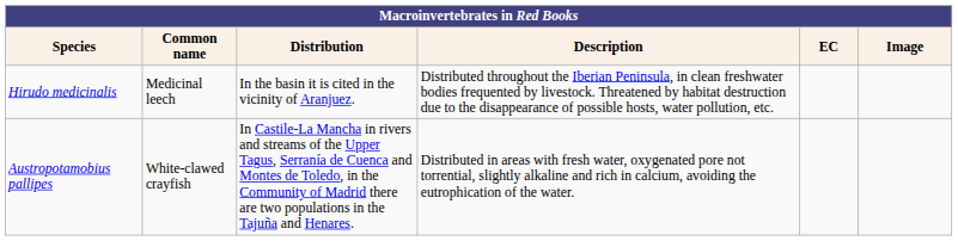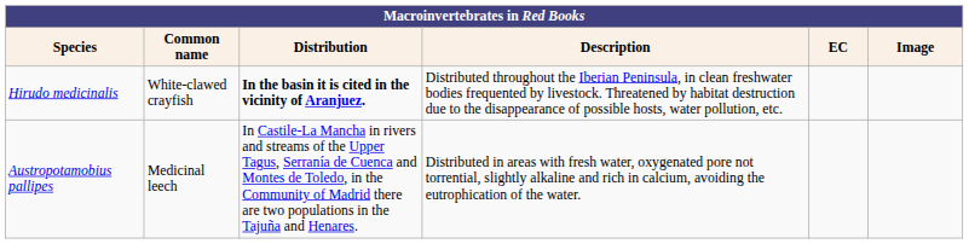 <table class="wikitable">
 <tr>
 <th colspan="6" align="center" style="background:#404080; color:white">Macroinvertebrates in <em>Red Books</em></th>
 </tr>
 <tr>
 <td style="background:Linen; color:Black; text-align: center;" width="150"><strong>Species</strong></td>
 <td style="background:Linen; color:Black; text-align: center;" width="100"><strong>Common name</strong></td>
 <td style="background:Linen; color:Black; text-align: center;" width="200"><strong>Distribution</strong></td>
 <td style="background:Linen; color:Black; text-align: center;" width="430"><strong>Description</strong></td>
 <td style="background:Linen; color:Black; text-align: center;" width="60"><strong>EC</strong></td>
 <td style="background:Linen; color:Black; text-align: center;" width="100"><strong>Image</strong></td>
 </tr>
 <tr>
 <td><em><a href='#'>Hirudo medicinalis</a></em></td>
-<td>Medicinal leech</td>
-<td>In the basin it is cited in the vicinity of <a href='#'>Aranjuez</a>.</td>
+<td>White-clawed crayfish</td>
+<td><strong>In the basin it is cited in the vicinity of <a href='#'>Aranjuez</a>.</strong></td>
 <td>Distributed throughout the <a href='#'>Iberian Peninsula</a>, in clean freshwater bodies frequented by livestock. Threatened by habitat destruction due to the disappearance of possible hosts, water pollution, etc.</td>
 <td style="text-align: center;"></td>
 <td></td>
 </tr>
 <tr>
 <td><em><a href='#'>Austropotamobius pallipes</a></em></td>
-<td>White-clawed crayfish</td>
+<td>Medicinal leech</td>
 <td>In <a href='#'>Castile-La Mancha</a> in rivers and streams of the <a href='#'>Upper Tagus</a>, <a href='#'>Serranía de Cuenca</a> and <a href='#'>Montes de Toledo</a>, in the <a href='#'>Community of Madrid</a> there are two populations in the <a href='#'>Tajuña</a> and <a href='#'>Henares</a>.</td>
 <td>Distributed in areas with fresh water, oxygenated pore not torrential, slightly alkaline and rich in calcium, avoiding the eutrophication of the water.</td>
 <td style="text-align: center;"></td>
 <td></td>
 </tr>
 </table>
